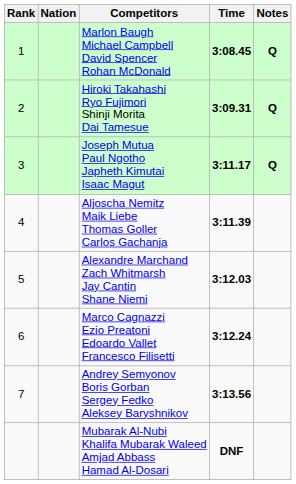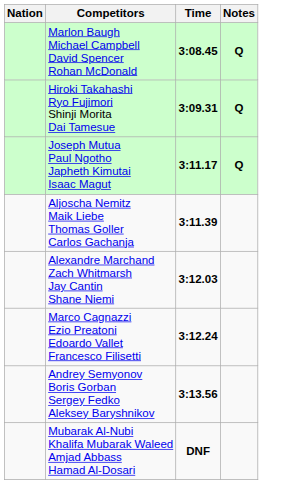 <table class="wikitable sortable" style="text-align:center">
 <tr>
-<th>Rank</th>
 <th>Nation</th>
 <th>Competitors</th>
 <th>Time</th>
 <th>Notes</th>
 </tr>
 <tr bgcolor=ccffcc>
-<td>1</td>
 <td align=left></td>
 <td align=left><a href='#'>Marlon Baugh</a><br><a href='#'>Michael Campbell</a><br><a href='#'>David Spencer</a><br><a href='#'>Rohan McDonald</a></td>
 <td><strong>3:08.45</strong></td>
 <td><strong>Q</strong></td>
 </tr>
 <tr bgcolor=ccffcc>
-<td>2</td>
 <td align=left></td>
 <td align=left><a href='#'>Hiroki Takahashi</a><br><a href='#'>Ryo Fujimori</a><br>Shinji Morita<br><a href='#'>Dai Tamesue</a></td>
 <td><strong>3:09.31</strong></td>
 <td><strong>Q</strong></td>
 </tr>
 <tr bgcolor=ccffcc>
-<td>3</td>
 <td align=left></td>
 <td align=left><a href='#'>Joseph Mutua</a><br><a href='#'>Paul Ngotho</a><br><a href='#'>Japheth Kimutai</a><br><a href='#'>Isaac Magut</a></td>
 <td><strong>3:11.17</strong></td>
 <td><strong>Q</strong></td>
 </tr>
 <tr>
-<td>4</td>
 <td align=left></td>
 <td align=left><a href='#'>Aljoscha Nemitz</a><br><a href='#'>Maik Liebe</a><br><a href='#'>Thomas Goller</a><br><a href='#'>Carlos Gachanja</a></td>
 <td><strong>3:11.39</strong></td>
 <td></td>
 </tr>
 <tr>
-<td>5</td>
 <td align=left></td>
 <td align=left><a href='#'>Alexandre Marchand</a><br><a href='#'>Zach Whitmarsh</a><br><a href='#'>Jay Cantin</a><br><a href='#'>Shane Niemi</a></td>
 <td><strong>3:12.03</strong></td>
 <td></td>
 </tr>
 <tr>
-<td>6</td>
 <td align=left></td>
 <td align=left><a href='#'>Marco Cagnazzi</a><br><a href='#'>Ezio Preatoni</a><br><a href='#'>Edoardo Vallet</a><br><a href='#'>Francesco Filisetti</a></td>
 <td><strong>3:12.24</strong></td>
 <td></td>
 </tr>
 <tr>
-<td>7</td>
 <td align=left></td>
 <td align=left><a href='#'>Andrey Semyonov</a><br><a href='#'>Boris Gorban</a><br><a href='#'>Sergey Fedko</a><br><a href='#'>Aleksey Baryshnikov</a></td>
 <td><strong>3:13.56</strong></td>
 <td></td>
 </tr>
 <tr>
-<td></td>
 <td align=left></td>
 <td align=left><a href='#'>Mubarak Al-Nubi</a><br><a href='#'>Khalifa Mubarak Waleed</a><br><a href='#'>Amjad Abbass</a><br><a href='#'>Hamad Al-Dosari</a></td>
 <td><strong>DNF</strong></td>
 <td></td>
 </tr>
 </table>
